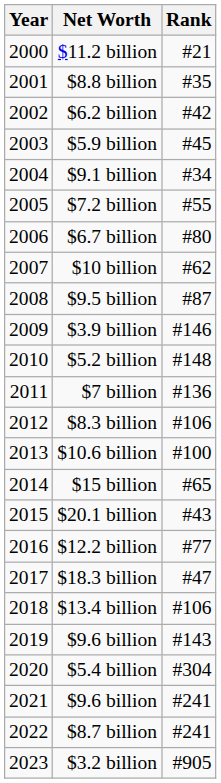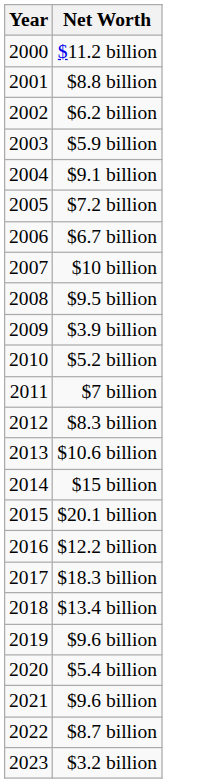 <table class="wikitable float-left" style="text-align: right;">
 <tr>
 <th>Year</th>
 <th>Net Worth</th>
-<th>Rank</th>
 </tr>
 <tr>
 <td>2000 </td>
 <td><a href='#'>$</a>11.2 billion</td>
-<td>#21</td>
 </tr>
 <tr>
 <td>2001 </td>
 <td> $8.8 billion</td>
-<td> #35</td>
 </tr>
 <tr>
 <td>2002 </td>
 <td> $6.2 billion</td>
-<td> #42</td>
 </tr>
 <tr>
 <td>2003 </td>
 <td> $5.9 billion</td>
-<td> #45</td>
 </tr>
 <tr>
 <td>2004 </td>
 <td> $9.1 billion</td>
-<td> #34</td>
 </tr>
 <tr>
 <td>2005 </td>
 <td> $7.2 billion</td>
-<td> #55</td>
 </tr>
 <tr>
 <td>2006 </td>
 <td> $6.7 billion</td>
-<td> #80</td>
 </tr>
 <tr>
 <td>2007 </td>
 <td> $10 billion</td>
-<td> #62</td>
 </tr>
 <tr>
 <td>2008 </td>
 <td> $9.5 billion</td>
-<td> #87</td>
 </tr>
 <tr>
 <td>2009 </td>
 <td> $3.9 billion</td>
-<td> #146</td>
 </tr>
 <tr>
 <td>2010 </td>
 <td> $5.2 billion</td>
-<td> #148</td>
 </tr>
 <tr>
 <td>2011 </td>
 <td> $7 billion</td>
-<td> #136</td>
 </tr>
 <tr>
 <td>2012 </td>
 <td> $8.3 billion</td>
-<td> #106</td>
 </tr>
 <tr>
 <td>2013 </td>
 <td> $10.6 billion</td>
-<td> #100</td>
 </tr>
 <tr>
 <td>2014 </td>
 <td> $15 billion</td>
-<td> #65</td>
 </tr>
 <tr>
 <td>2015 </td>
 <td> $20.1 billion</td>
-<td> #43</td>
 </tr>
 <tr>
 <td>2016 </td>
 <td> $12.2 billion</td>
-<td> #77</td>
 </tr>
 <tr>
 <td>2017 </td>
 <td> $18.3 billion</td>
-<td> #47</td>
 </tr>
 <tr>
 <td>2018 </td>
 <td> $13.4 billion</td>
-<td> #106</td>
 </tr>
 <tr>
 <td>2019 </td>
 <td> $9.6 billion</td>
-<td> #143</td>
 </tr>
 <tr>
 <td>2020 </td>
 <td> $5.4 billion</td>
-<td> #304</td>
 </tr>
 <tr>
 <td>2021 </td>
 <td> $9.6 billion</td>
-<td> #241</td>
 </tr>
 <tr>
 <td>2022 </td>
 <td> $8.7 billion</td>
-<td> #241</td>
 </tr>
 <tr>
 <td>2023 </td>
 <td> $3.2 billion</td>
-<td> #905</td>
 </tr>
 </table>
